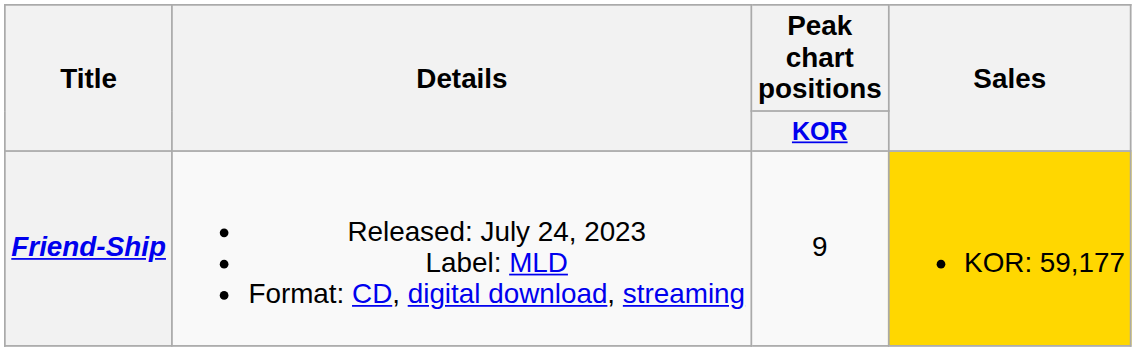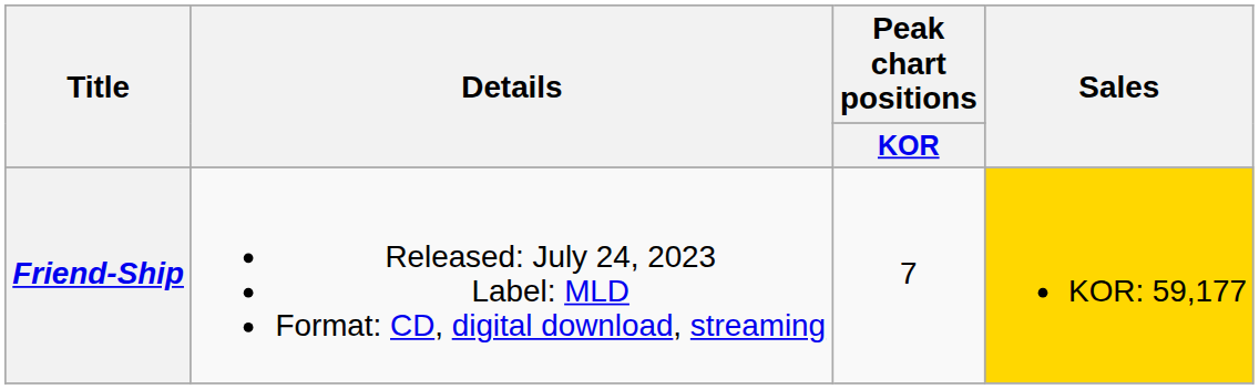 <table class="wikitable plainrowheaders" style="text-align:center">
 <tr>
 <th scope="col" rowspan="2">Title</th>
 <th scope="col" rowspan="2">Details</th>
 <th scope="col" colspan="1">Peak chart positions</th>
 <th scope="col" rowspan="2">Sales</th>
 </tr>
 <tr>
 <th scope="col" style="width:3em;font-size:90%;"><a href='#'>KOR</a><br></th>
 </tr>
 <tr>
 <th scope="row"><em><a href='#'>Friend-Ship</a></em></th>
 <td><br><ul><li>Released: July 24, 2023</li><li>Label: <a href='#'>MLD</a></li><li>Format: <a href='#'>CD</a>, <a href='#'>digital download</a>, <a href='#'>streaming</a></li></ul></td>
-<td>9</td>
+<td>7</td>
 <td style="background: gold;"><br><ul><li>KOR: 59,177</li></ul></td>
 </tr>
 </table>
